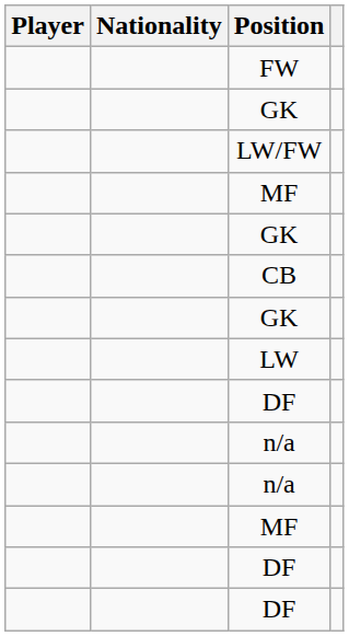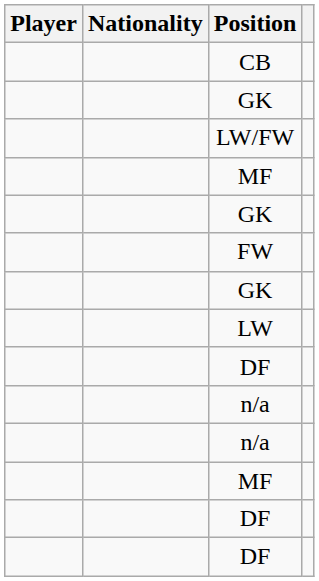 <table class="wikitable" style="text-align:center">
 <tr>
 <th rowspan="1">Player</th>
 <th rowspan="1">Nationality</th>
 <th rowspan="1">Position</th>
 <th rowspan="1"></th>
 </tr>
 <tr>
 <td style="text-align:left;"></td>
 <td style="text-align:left;"></td>
-<td>FW</td>
+<td>CB</td>
 <td></td>
 </tr>
 <tr>
 <td style="text-align:left;"></td>
 <td style="text-align:left;"></td>
 <td>GK</td>
 <td></td>
 </tr>
 <tr>
 <td style="text-align:left;"></td>
 <td style="text-align:left;"></td>
 <td>LW/FW</td>
 <td></td>
 </tr>
 <tr>
 <td style="text-align:left;"></td>
 <td style="text-align:left;"></td>
 <td>MF</td>
 <td></td>
 </tr>
 <tr>
 <td style="text-align:left;"></td>
 <td style="text-align:left;"></td>
 <td>GK</td>
 <td></td>
 </tr>
 <tr>
 <td style="text-align:left;"></td>
 <td style="text-align:left;"></td>
-<td>CB</td>
+<td>FW</td>
 <td></td>
 </tr>
 <tr>
 <td style="text-align:left;"></td>
 <td style="text-align:left;"></td>
 <td>GK</td>
 <td></td>
 </tr>
 <tr>
 <td style="text-align:left;"></td>
 <td style="text-align:left;"></td>
 <td>LW</td>
 <td></td>
 </tr>
 <tr>
 <td style="text-align:left;"></td>
 <td style="text-align:left;"></td>
 <td>DF</td>
 <td></td>
 </tr>
 <tr>
 <td style="text-align:left;"></td>
 <td style="text-align:left;"></td>
 <td>n/a</td>
 <td></td>
 </tr>
 <tr>
 <td style="text-align:left;"></td>
 <td style="text-align:left;"></td>
 <td>n/a</td>
 <td></td>
 </tr>
 <tr>
 <td style="text-align:left;"></td>
 <td style="text-align:left;"></td>
 <td>MF</td>
 <td></td>
 </tr>
 <tr>
 <td style="text-align:left;"></td>
 <td style="text-align:left;"></td>
 <td>DF</td>
 <td></td>
 </tr>
 <tr>
 <td style="text-align:left;"></td>
 <td style="text-align:left;"></td>
 <td>DF</td>
 <td></td>
 </tr>
 </table>
